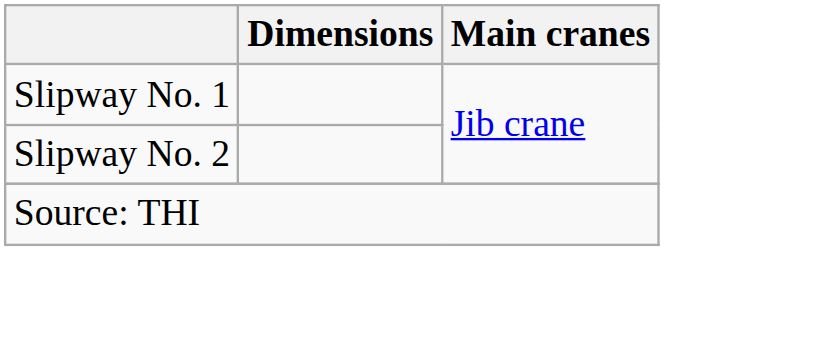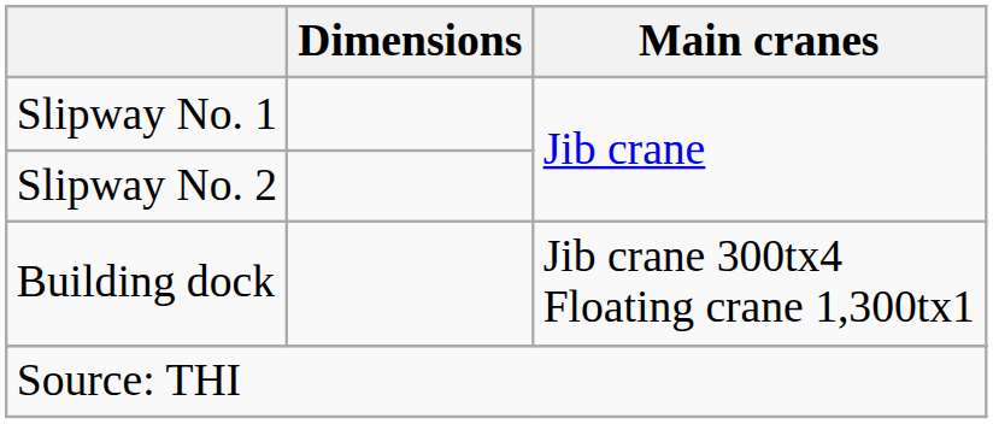 <table class=wikitable style="text-align:rleft">
 <tr>
 <th></th>
 <th>Dimensions</th>
 <th>Main cranes</th>
 </tr>
 <tr>
 <td>Slipway No. 1</td>
 <td></td>
 <td rowspan=2><a href='#'>Jib crane</a></td>
 </tr>
 <tr>
 <td>Slipway No. 2</td>
 <td></td>
 </tr>
 <tr>
+<td>Building dock</td>
+<td></td>
+<td>Jib crane 300tx4<br>Floating crane 1,300tx1</td>
+</tr>
+<tr>
 </tr>
 <tr>
 <td colspan=3>Source: THI</td>
 </tr>
 </table>
